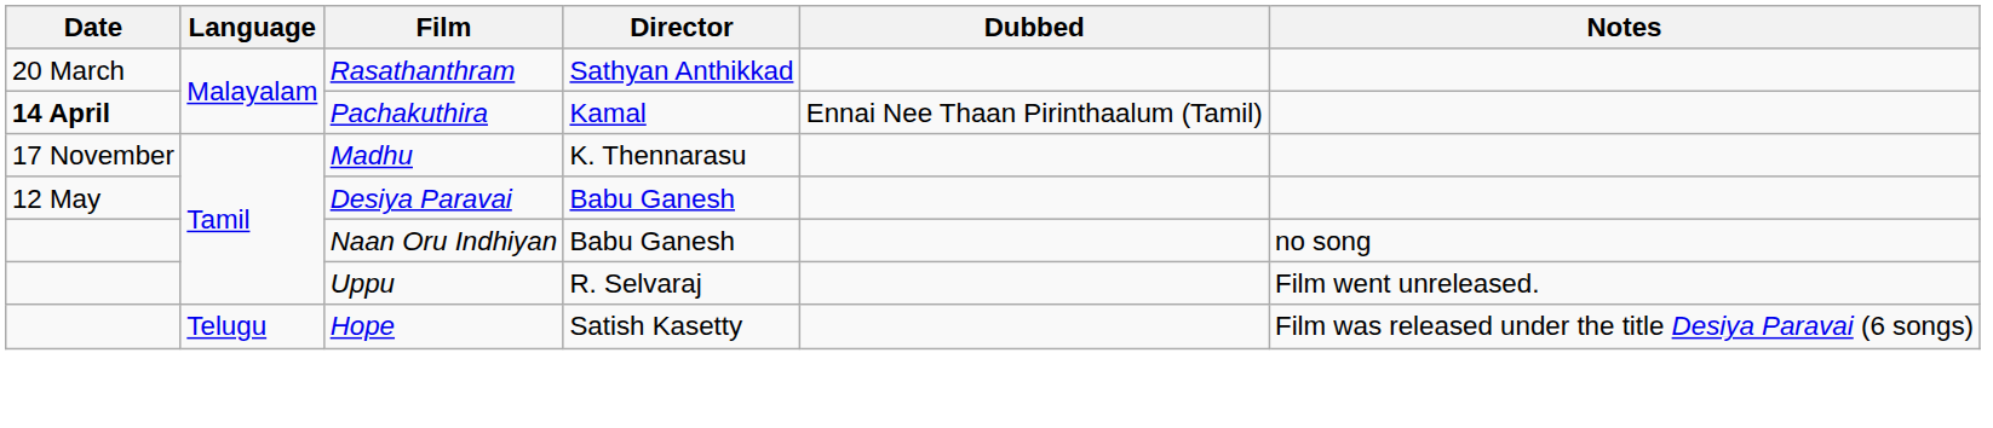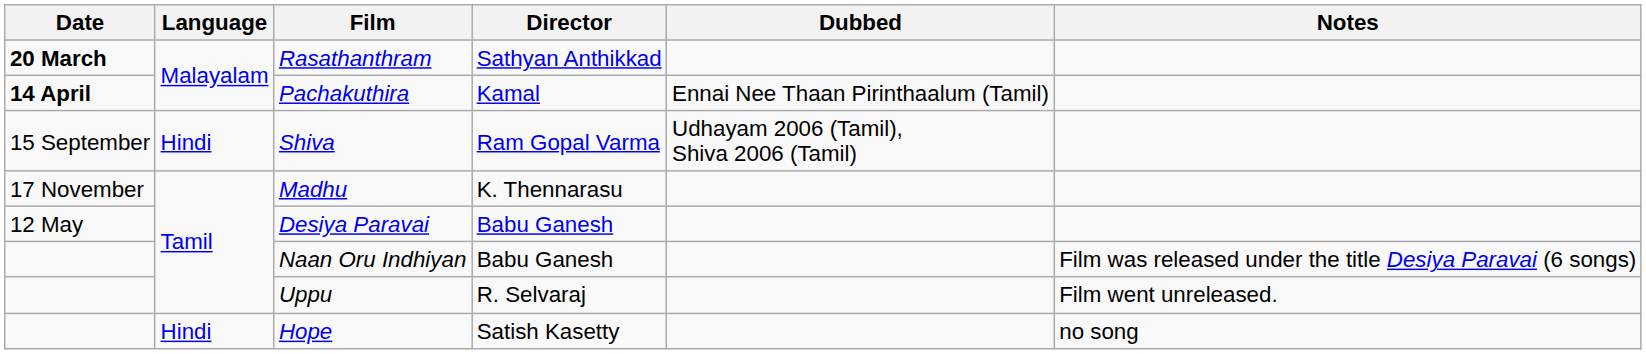 <table class="wikitable sortable" style="font-size:95%;">
 <tr>
 <th>Date</th>
 <th>Language</th>
 <th>Film</th>
 <th>Director</th>
 <th>Dubbed</th>
 <th>Notes</th>
 </tr>
 <tr>
-<td>20 March</td>
+<td><strong>20 March</strong></td>
 <td rowspan="2"><a href='#'>Malayalam</a></td>
 <td><em><a href='#'>Rasathanthram</a></em></td>
 <td><a href='#'>Sathyan Anthikkad</a></td>
 <td></td>
 <td></td>
 </tr>
 <tr>
 <td><strong>14 April</strong></td>
 <td><em><a href='#'>Pachakuthira</a></em></td>
 <td><a href='#'>Kamal</a></td>
 <td>Ennai Nee Thaan Pirinthaalum (Tamil)</td>
+<td></td>
+</tr>
+<tr>
+<td>15 September</td>
+<td><a href='#'>Hindi</a></td>
+<td><em><a href='#'>Shiva</a></em></td>
+<td><a href='#'>Ram Gopal Varma</a></td>
+<td>Udhayam 2006 (Tamil),<br> Shiva 2006 (Tamil)</td>
 <td></td>
 </tr>
 <tr>
 <td>17 November</td>
 <td rowspan="4"><a href='#'>Tamil</a></td>
 <td><em><a href='#'>Madhu</a></em></td>
 <td>K. Thennarasu</td>
 <td></td>
 <td></td>
 </tr>
 <tr>
 <td>12 May</td>
 <td><a href='#'><em>Desiya Paravai</em></a></td>
 <td><a href='#'>Babu Ganesh</a></td>
 <td></td>
 <td></td>
 </tr>
 <tr>
 <td></td>
 <td><em>Naan Oru Indhiyan</em></td>
 <td>Babu Ganesh</td>
 <td></td>
-<td>no song</td>
+<td>Film was released under the title <em><a href='#'>Desiya Paravai</a></em> (6 songs)</td>
 </tr>
 <tr>
 <td></td>
 <td><em>Uppu</em></td>
 <td>R. Selvaraj</td>
 <td></td>
 <td>Film went unreleased.</td>
 </tr>
 <tr>
 <td></td>
-<td><a href='#'>Telugu</a></td>
+<td><a href='#'>Hindi</a></td>
 <td><em><a href='#'>Hope</a></em></td>
 <td>Satish Kasetty</td>
 <td></td>
-<td>Film was released under the title <em><a href='#'>Desiya Paravai</a></em> (6 songs)</td>
+<td>no song</td>
 </tr>
 </table>
